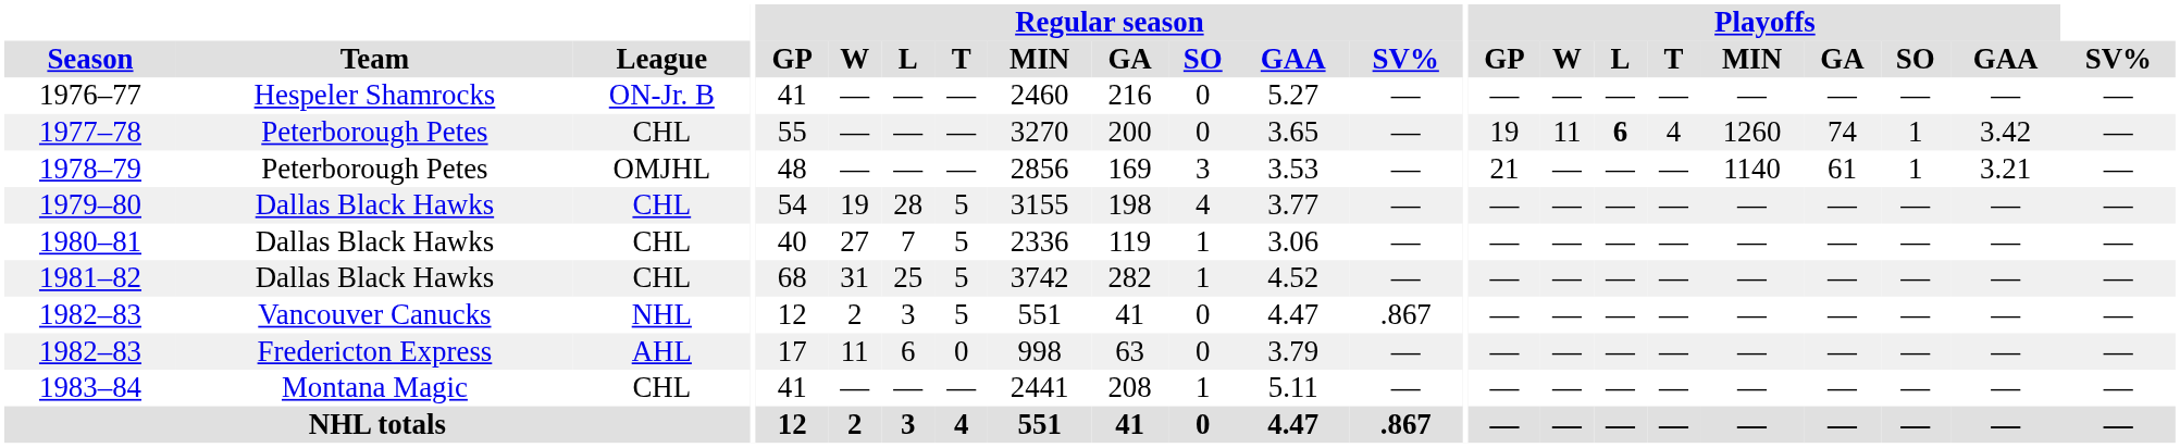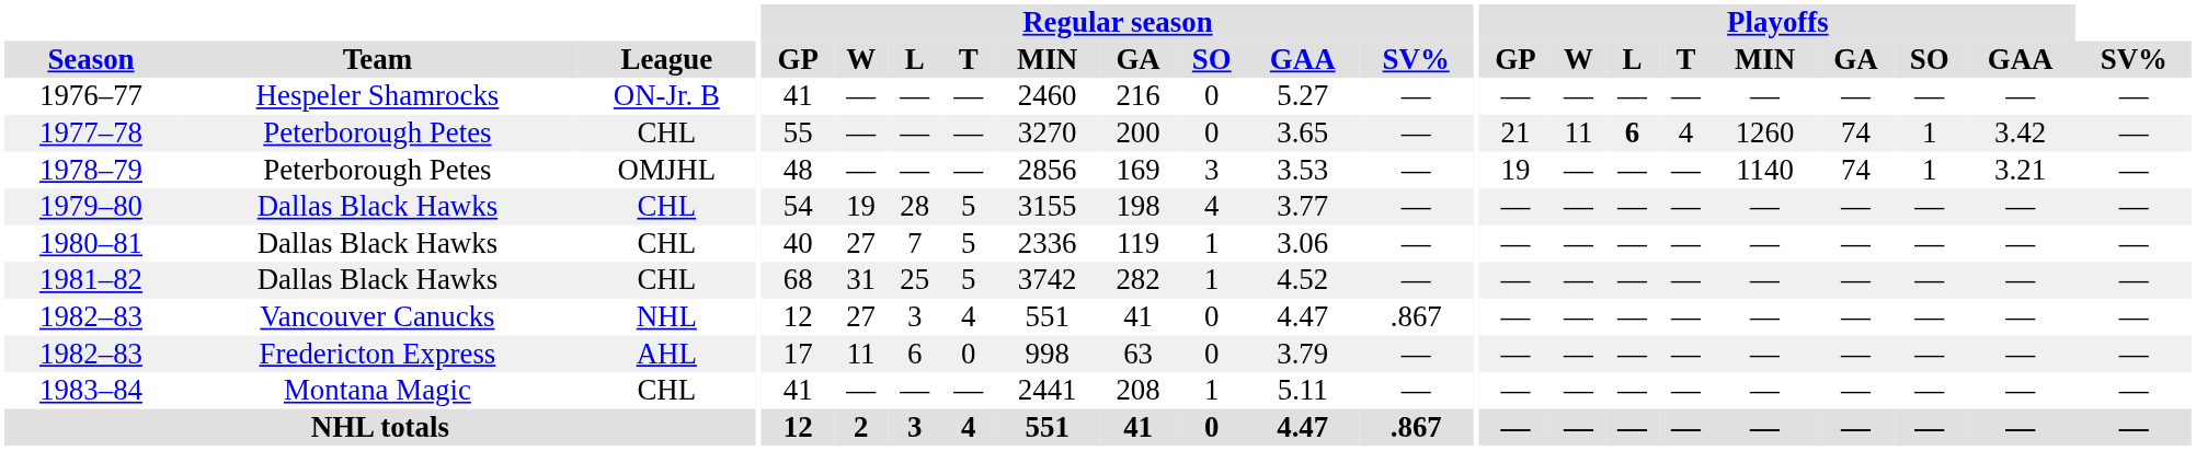 <table border="0" cellpadding="1" cellspacing="0" style="width:75%; text-align:center;">
 <tr bgcolor="#e0e0e0">
 <th colspan="3" bgcolor="#ffffff"></th>
 <th rowspan="99" bgcolor="#ffffff"></th>
 <th colspan="9" bgcolor="#e0e0e0"><a href='#'>Regular season</a></th>
 <th rowspan="99" bgcolor="#ffffff"></th>
 <th colspan="8" bgcolor="#e0e0e0"><a href='#'>Playoffs</a></th>
 </tr>
 <tr bgcolor="#e0e0e0">
 <th><a href='#'>Season</a></th>
 <th>Team</th>
 <th>League</th>
 <th>GP</th>
 <th>W</th>
 <th>L</th>
 <th>T</th>
 <th>MIN</th>
 <th>GA</th>
 <th><a href='#'>SO</a></th>
 <th><a href='#'>GAA</a></th>
 <th><a href='#'>SV%</a></th>
 <th>GP</th>
 <th>W</th>
 <th>L</th>
 <th>T</th>
 <th>MIN</th>
 <th>GA</th>
 <th>SO</th>
 <th>GAA</th>
 <th>SV%</th>
 </tr>
 <tr>
 <td>1976–77</td>
 <td><a href='#'>Hespeler Shamrocks</a></td>
 <td><a href='#'>ON-Jr. B</a></td>
 <td>41</td>
 <td>—</td>
 <td>—</td>
 <td>—</td>
 <td>2460</td>
 <td>216</td>
 <td>0</td>
 <td>5.27</td>
 <td>—</td>
 <td>—</td>
 <td>—</td>
 <td>—</td>
 <td>—</td>
 <td>—</td>
 <td>—</td>
 <td>—</td>
 <td>—</td>
 <td>—</td>
 </tr>
 <tr bgcolor="#f0f0f0">
 <td><a href='#'>1977–78</a></td>
 <td><a href='#'>Peterborough Petes</a></td>
 <td>CHL</td>
 <td>55</td>
 <td>—</td>
 <td>—</td>
 <td>—</td>
 <td>3270</td>
 <td>200</td>
 <td>0</td>
 <td>3.65</td>
 <td>—</td>
-<td>19</td>
+<td>21</td>
 <td>11</td>
 <td><strong>6</strong></td>
 <td>4</td>
 <td>1260</td>
 <td>74</td>
 <td>1</td>
 <td>3.42</td>
 <td>—</td>
 </tr>
 <tr>
 <td><a href='#'>1978–79</a></td>
 <td>Peterborough Petes</td>
 <td>OMJHL</td>
 <td>48</td>
 <td>—</td>
 <td>—</td>
 <td>—</td>
 <td>2856</td>
 <td>169</td>
 <td>3</td>
 <td>3.53</td>
 <td>—</td>
-<td>21</td>
+<td>19</td>
 <td>—</td>
 <td>—</td>
 <td>—</td>
 <td>1140</td>
-<td>61</td>
+<td>74</td>
 <td>1</td>
 <td>3.21</td>
 <td>—</td>
 </tr>
 <tr bgcolor="#f0f0f0">
 <td><a href='#'>1979–80</a></td>
 <td><a href='#'>Dallas Black Hawks</a></td>
 <td><a href='#'>CHL</a></td>
 <td>54</td>
 <td>19</td>
 <td>28</td>
 <td>5</td>
 <td>3155</td>
 <td>198</td>
 <td>4</td>
 <td>3.77</td>
 <td>—</td>
 <td>—</td>
 <td>—</td>
 <td>—</td>
 <td>—</td>
 <td>—</td>
 <td>—</td>
 <td>—</td>
 <td>—</td>
 <td>—</td>
 </tr>
 <tr>
 <td><a href='#'>1980–81</a></td>
 <td>Dallas Black Hawks</td>
 <td>CHL</td>
 <td>40</td>
 <td>27</td>
 <td>7</td>
 <td>5</td>
 <td>2336</td>
 <td>119</td>
 <td>1</td>
 <td>3.06</td>
 <td>—</td>
 <td>—</td>
 <td>—</td>
 <td>—</td>
 <td>—</td>
 <td>—</td>
 <td>—</td>
 <td>—</td>
 <td>—</td>
 <td>—</td>
 </tr>
 <tr bgcolor="#f0f0f0">
 <td><a href='#'>1981–82</a></td>
 <td>Dallas Black Hawks</td>
 <td>CHL</td>
 <td>68</td>
 <td>31</td>
 <td>25</td>
 <td>5</td>
 <td>3742</td>
 <td>282</td>
 <td>1</td>
 <td>4.52</td>
 <td>—</td>
 <td>—</td>
 <td>—</td>
 <td>—</td>
 <td>—</td>
 <td>—</td>
 <td>—</td>
 <td>—</td>
 <td>—</td>
 <td>—</td>
 </tr>
 <tr>
 <td><a href='#'>1982–83</a></td>
 <td><a href='#'>Vancouver Canucks</a></td>
 <td><a href='#'>NHL</a></td>
 <td>12</td>
-<td>2</td>
+<td>27</td>
 <td>3</td>
-<td>5</td>
+<td>4</td>
 <td>551</td>
 <td>41</td>
 <td>0</td>
 <td>4.47</td>
 <td>.867</td>
 <td>—</td>
 <td>—</td>
 <td>—</td>
 <td>—</td>
 <td>—</td>
 <td>—</td>
 <td>—</td>
 <td>—</td>
 <td>—</td>
 </tr>
 <tr bgcolor="#f0f0f0">
 <td><a href='#'>1982–83</a></td>
 <td><a href='#'>Fredericton Express</a></td>
 <td><a href='#'>AHL</a></td>
 <td>17</td>
 <td>11</td>
 <td>6</td>
 <td>0</td>
 <td>998</td>
 <td>63</td>
 <td>0</td>
 <td>3.79</td>
 <td>—</td>
 <td>—</td>
 <td>—</td>
 <td>—</td>
 <td>—</td>
 <td>—</td>
 <td>—</td>
 <td>—</td>
 <td>—</td>
 <td>—</td>
 </tr>
 <tr>
 <td><a href='#'>1983–84</a></td>
 <td><a href='#'>Montana Magic</a></td>
 <td>CHL</td>
 <td>41</td>
 <td>—</td>
 <td>—</td>
 <td>—</td>
 <td>2441</td>
 <td>208</td>
 <td>1</td>
 <td>5.11</td>
 <td>—</td>
 <td>—</td>
 <td>—</td>
 <td>—</td>
 <td>—</td>
 <td>—</td>
 <td>—</td>
 <td>—</td>
 <td>—</td>
 <td>—</td>
 </tr>
 <tr bgcolor="#e0e0e0">
 <th colspan="3">NHL totals</th>
 <th>12</th>
 <th>2</th>
 <th>3</th>
 <th>4</th>
 <th>551</th>
 <th>41</th>
 <th>0</th>
 <th>4.47</th>
 <th>.867</th>
 <th>—</th>
 <th>—</th>
 <th>—</th>
 <th>—</th>
 <th>—</th>
 <th>—</th>
 <th>—</th>
 <th>—</th>
 <th>—</th>
 </tr>
 </table>
